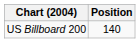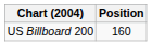 <table class="wikitable">
 <tr style="background:#ebf5ff;">
 <th align="left">Chart (2004)</th>
 <th align="left">Position</th>
 </tr>
 <tr>
 <td>US <em>Billboard</em> 200</td>
-<td align="center">140</td>
+<td align="center">160</td>
 </tr>
 </table>
